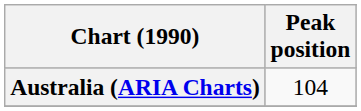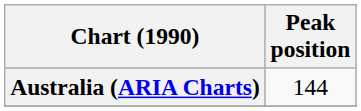 <table class="wikitable sortable plainrowheaders" style="text-align:center">
 <tr>
 <th>Chart (1990)</th>
 <th>Peak<br>position</th>
 </tr>
 <tr>
 <th scope="row">Australia (<a href='#'>ARIA Charts</a>)</th>
-<td align="center">104</td>
+<td align="center">144</td>
 </tr>
 <tr>
 </tr>
 <tr>
 </tr>
 </table>
